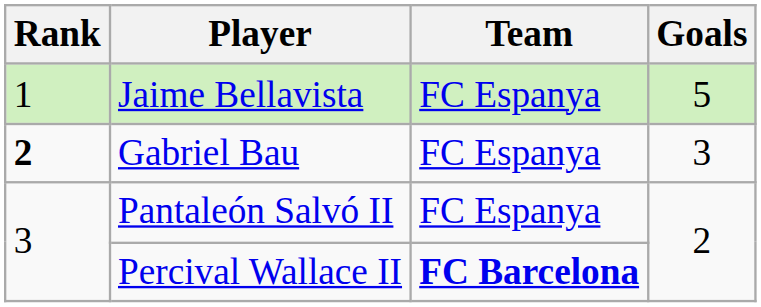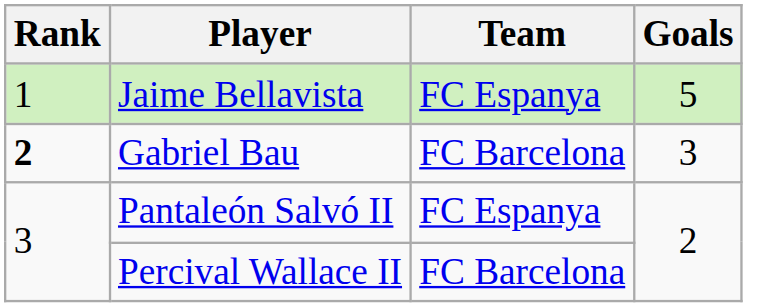 <table class="wikitable">
 <tr>
 <th>Rank</th>
 <th>Player</th>
 <th>Team</th>
 <th>Goals</th>
 </tr>
 <tr bgcolor="D0F0C0">
 <td>1</td>
 <td><a href='#'>Jaime Bellavista</a></td>
 <td><a href='#'>FC Espanya</a></td>
 <td align="center">5</td>
 </tr>
 <tr>
 <td><strong>2</strong></td>
 <td><a href='#'>Gabriel Bau</a></td>
-<td><a href='#'>FC Espanya</a></td>
+<td><a href='#'>FC Barcelona</a></td>
 <td align="center">3</td>
 </tr>
 <tr>
 <td rowspan=2>3</td>
 <td><a href='#'>Pantaleón Salvó II</a></td>
 <td><a href='#'>FC Espanya</a></td>
 <td align="center" rowspan=2>2</td>
 </tr>
 <tr>
 <td><a href='#'>Percival Wallace II</a></td>
-<td><strong><a href='#'>FC Barcelona</a></strong></td>
+<td><a href='#'>FC Barcelona</a></td>
 </tr>
 </table>
